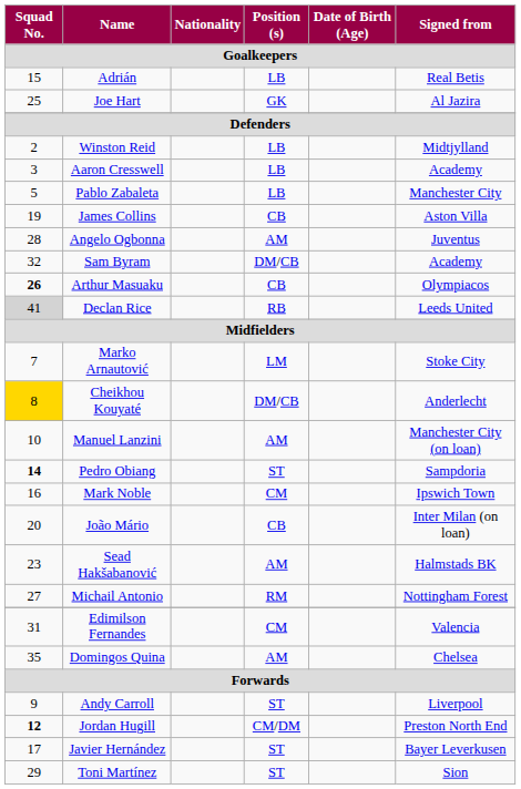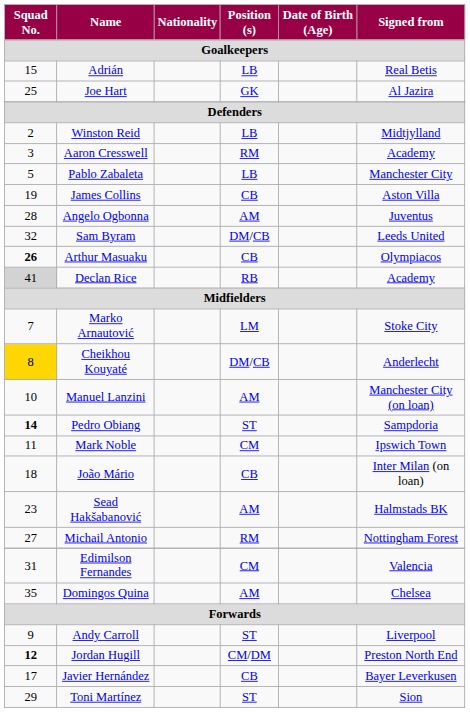 <table class="wikitable" style="text-align:center; font-size:90%; width:85%;">
 <tr>
 <th style="background:#970045; color:white; text-align:center;">Squad No.</th>
 <th style="background:#970045; color:white; text-align:center;">Name</th>
 <th style="background:#970045; color:white; text-align:center;">Nationality</th>
 <th style="background:#970045; color:white; text-align:center;">Position (s)</th>
 <th style="background:#970045; color:white; text-align:center;">Date of Birth (Age)</th>
 <th style="background:#970045; color:white; text-align:center;">Signed from</th>
 </tr>
 <tr>
 <th colspan="6" style="background:#dcdcdc; text-align:center;">Goalkeepers</th>
 </tr>
 <tr>
 <td>15</td>
 <td><a href='#'>Adrián</a></td>
 <td></td>
 <td><a href='#'>LB</a></td>
 <td></td>
 <td> <a href='#'>Real Betis</a></td>
 </tr>
 <tr>
 <td>25</td>
 <td><a href='#'>Joe Hart</a></td>
 <td></td>
 <td><a href='#'>GK</a></td>
 <td></td>
 <td> <a href='#'>Al Jazira</a></td>
 </tr>
 <tr>
 </tr>
 <tr>
 <th colspan="7" style="background:#dcdcdc; text-align:center;">Defenders</th>
 </tr>
 <tr>
 <td>2</td>
 <td><a href='#'>Winston Reid</a></td>
 <td></td>
 <td><a href='#'>LB</a></td>
 <td></td>
 <td> <a href='#'>Midtjylland</a></td>
 </tr>
 <tr>
 <td>3</td>
 <td><a href='#'>Aaron Cresswell</a></td>
 <td></td>
-<td><a href='#'>LB</a></td>
+<td><a href='#'>RM</a></td>
 <td></td>
 <td><a href='#'>Academy</a></td>
 </tr>
 <tr>
 <td>5</td>
 <td><a href='#'>Pablo Zabaleta</a></td>
 <td></td>
 <td><a href='#'>LB</a></td>
 <td></td>
 <td> <a href='#'>Manchester City</a></td>
 </tr>
 <tr>
 <td>19</td>
 <td><a href='#'>James Collins</a></td>
 <td></td>
 <td><a href='#'>CB</a></td>
 <td></td>
 <td> <a href='#'>Aston Villa</a></td>
 </tr>
 <tr>
 <td>28</td>
 <td><a href='#'>Angelo Ogbonna</a></td>
 <td></td>
 <td><a href='#'>AM</a></td>
 <td></td>
 <td> <a href='#'>Juventus</a></td>
 </tr>
 <tr>
 <td>32</td>
 <td><a href='#'>Sam Byram</a></td>
 <td></td>
 <td><a href='#'>DM</a>/<a href='#'>CB</a></td>
 <td></td>
-<td><a href='#'>Academy</a></td>
+<td> <a href='#'>Leeds United</a></td>
 </tr>
 <tr>
 <td><strong>26</strong></td>
 <td><a href='#'>Arthur Masuaku</a></td>
 <td></td>
 <td><a href='#'>CB</a></td>
 <td></td>
 <td> <a href='#'>Olympiacos</a></td>
 </tr>
 <tr>
 <td style="background: lightgrey;">41</td>
 <td><a href='#'>Declan Rice</a></td>
 <td></td>
 <td><a href='#'>RB</a></td>
 <td></td>
-<td> <a href='#'>Leeds United</a></td>
+<td><a href='#'>Academy</a></td>
 </tr>
 <tr>
 <th colspan="8" style="background:#dcdcdc; text-align:center;">Midfielders</th>
 </tr>
 <tr>
 <td>7</td>
 <td><a href='#'>Marko Arnautović</a></td>
 <td></td>
 <td><a href='#'>LM</a></td>
 <td></td>
 <td> <a href='#'>Stoke City</a></td>
 </tr>
 <tr>
 <td style="background: gold;">8</td>
 <td><a href='#'>Cheikhou Kouyaté</a></td>
 <td></td>
 <td><a href='#'>DM</a>/<a href='#'>CB</a></td>
 <td></td>
 <td> <a href='#'>Anderlecht</a></td>
 </tr>
 <tr>
 <td>10</td>
 <td><a href='#'>Manuel Lanzini</a></td>
 <td></td>
 <td><a href='#'>AM</a></td>
 <td></td>
 <td> <a href='#'>Manchester City (on loan)</a></td>
 </tr>
 <tr>
 <td><strong>14</strong></td>
 <td><a href='#'>Pedro Obiang</a></td>
 <td></td>
 <td><a href='#'>ST</a></td>
 <td></td>
 <td> <a href='#'>Sampdoria</a></td>
 </tr>
 <tr>
-<td>16</td>
+<td>11</td>
 <td><a href='#'>Mark Noble</a></td>
 <td></td>
 <td><a href='#'>CM</a></td>
 <td></td>
 <td> <a href='#'>Ipswich Town</a></td>
 </tr>
 <tr>
-<td>20</td>
+<td>18</td>
 <td><a href='#'>João Mário</a></td>
 <td></td>
 <td><a href='#'>CB</a></td>
 <td></td>
 <td> <a href='#'>Inter Milan</a> (on loan)</td>
 </tr>
 <tr>
 <td>23</td>
 <td><a href='#'>Sead Hakšabanović</a></td>
 <td></td>
 <td><a href='#'>AM</a></td>
 <td></td>
 <td> <a href='#'>Halmstads BK</a></td>
 </tr>
 <tr>
 <td>27</td>
 <td><a href='#'>Michail Antonio</a></td>
 <td></td>
 <td><a href='#'>RM</a></td>
 <td></td>
 <td> <a href='#'>Nottingham Forest</a></td>
 </tr>
 <tr>
 </tr>
 <tr>
 <td>31</td>
 <td><a href='#'>Edimilson Fernandes</a></td>
 <td></td>
 <td><a href='#'>CM</a></td>
 <td></td>
 <td> <a href='#'>Valencia</a></td>
 </tr>
 <tr>
 <td>35</td>
 <td><a href='#'>Domingos Quina</a></td>
 <td></td>
 <td><a href='#'>AM</a></td>
 <td></td>
 <td> <a href='#'>Chelsea</a></td>
 </tr>
 <tr>
 <th colspan="6" style="background:#dcdcdc; text-align:center;">Forwards</th>
 </tr>
 <tr>
 <td>9</td>
 <td><a href='#'>Andy Carroll</a></td>
 <td></td>
 <td><a href='#'>ST</a></td>
 <td></td>
 <td> <a href='#'>Liverpool</a></td>
 </tr>
 <tr \>
 <td><strong>12</strong></td>
 <td><a href='#'>Jordan Hugill</a></td>
 <td></td>
 <td><a href='#'>CM</a>/<a href='#'>DM</a></td>
 <td></td>
 <td> <a href='#'>Preston North End</a></td>
 </tr>
 <tr>
 <td>17</td>
 <td><a href='#'>Javier Hernández</a></td>
 <td></td>
-<td><a href='#'>ST</a></td>
+<td><a href='#'>CB</a></td>
 <td></td>
 <td> <a href='#'>Bayer Leverkusen</a></td>
 </tr>
 <tr>
 <td>29</td>
 <td><a href='#'>Toni Martínez</a></td>
 <td></td>
 <td><a href='#'>ST</a></td>
 <td></td>
 <td> <a href='#'>Sion</a></td>
 </tr>
 </table>
